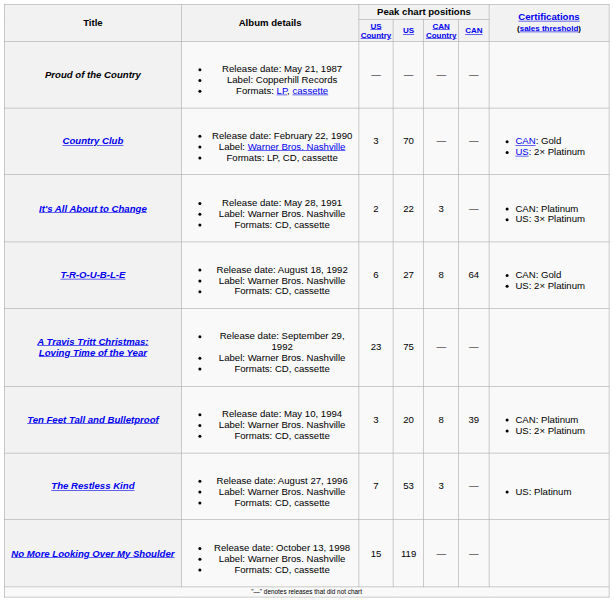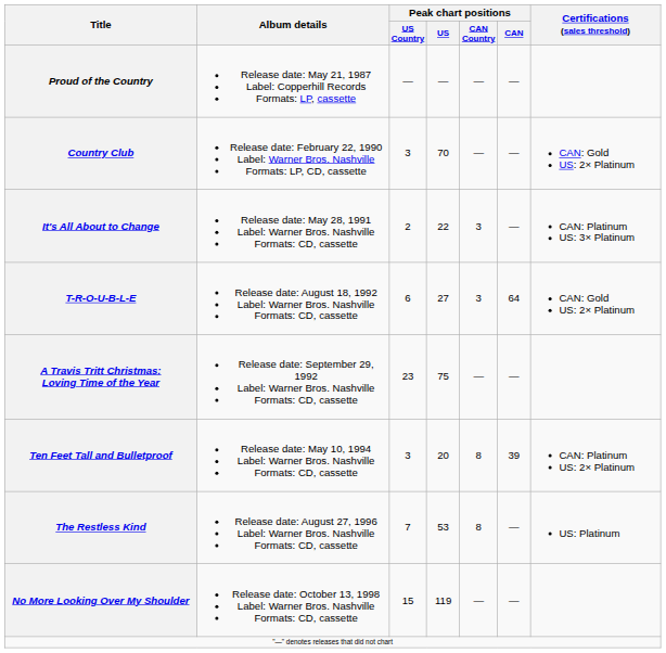 <table class="wikitable plainrowheaders" style="text-align:center;">
 <tr>
 <th rowspan="2" style="width:18em;">Title</th>
 <th rowspan="2" style="width:18em;">Album details</th>
 <th colspan="4">Peak chart positions</th>
 <th rowspan="2" style="width:12em;"><a href='#'>Certifications</a><br><small>(<a href='#'>sales threshold</a>)</small></th>
 </tr>
 <tr style="font-size:smaller;">
 <th style="width:45px;"><a href='#'>US Country</a><br></th>
 <th style="width:45px;"><a href='#'>US</a><br></th>
 <th style="width:45px;"><a href='#'>CAN Country</a><br></th>
 <th style="width:45px;"><a href='#'>CAN</a><br></th>
 </tr>
 <tr>
 <th scope="row"><em>Proud of the Country</em></th>
 <td><br><ul><li>Release date: May 21, 1987</li><li>Label: Copperhill Records</li><li>Formats: <a href='#'>LP</a>, <a href='#'>cassette</a></li></ul></td>
 <td>—</td>
 <td>—</td>
 <td>—</td>
 <td>—</td>
 <td></td>
 </tr>
 <tr>
 <th scope="row"><em><a href='#'>Country Club</a></em></th>
 <td><br><ul><li>Release date: February 22, 1990</li><li>Label: <a href='#'>Warner Bros. Nashville</a></li><li>Formats: LP, CD, cassette</li></ul></td>
 <td>3</td>
 <td>70</td>
 <td>—</td>
 <td>—</td>
 <td style="text-align:left;"><br><ul><li><a href='#'>CAN</a>: Gold</li><li><a href='#'>US</a>: 2× Platinum</li></ul></td>
 </tr>
 <tr>
 <th scope="row"><em><a href='#'>It's All About to Change</a></em></th>
 <td><br><ul><li>Release date: May 28, 1991</li><li>Label: Warner Bros. Nashville</li><li>Formats: CD, cassette</li></ul></td>
 <td>2</td>
 <td>22</td>
 <td>3</td>
 <td>—</td>
 <td style="text-align:left;"><br><ul><li>CAN: Platinum</li><li>US: 3× Platinum</li></ul></td>
 </tr>
 <tr>
 <th scope="row"><em><a href='#'>T-R-O-U-B-L-E</a></em></th>
 <td><br><ul><li>Release date: August 18, 1992</li><li>Label: Warner Bros. Nashville</li><li>Formats: CD, cassette</li></ul></td>
 <td>6</td>
 <td>27</td>
-<td>8</td>
+<td>3</td>
 <td>64</td>
 <td style="text-align:left;"><br><ul><li>CAN: Gold</li><li>US: 2× Platinum</li></ul></td>
 </tr>
 <tr>
 <th scope="row"><em><a href='#'>A Travis Tritt Christmas:<br>Loving Time of the Year</a></em></th>
 <td><br><ul><li>Release date: September 29, 1992</li><li>Label: Warner Bros. Nashville</li><li>Formats: CD, cassette</li></ul></td>
 <td>23</td>
 <td>75</td>
 <td>—</td>
 <td>—</td>
 <td></td>
 </tr>
 <tr>
 <th scope="row"><em><a href='#'>Ten Feet Tall and Bulletproof</a></em></th>
 <td><br><ul><li>Release date: May 10, 1994</li><li>Label: Warner Bros. Nashville</li><li>Formats: CD, cassette</li></ul></td>
 <td>3</td>
 <td>20</td>
 <td>8</td>
 <td>39</td>
 <td style="text-align:left;"><br><ul><li>CAN: Platinum</li><li>US: 2× Platinum</li></ul></td>
 </tr>
 <tr>
 <th scope="row"><em><a href='#'>The Restless Kind</a></em></th>
 <td><br><ul><li>Release date: August 27, 1996</li><li>Label: Warner Bros. Nashville</li><li>Formats: CD, cassette</li></ul></td>
 <td>7</td>
 <td>53</td>
-<td>3</td>
+<td>8</td>
 <td>—</td>
 <td style="text-align:left;"><br><ul><li>US: Platinum</li></ul></td>
 </tr>
 <tr>
 <th scope="row"><em><a href='#'>No More Looking Over My Shoulder</a></em></th>
 <td><br><ul><li>Release date: October 13, 1998</li><li>Label: Warner Bros. Nashville</li><li>Formats: CD, cassette</li></ul></td>
 <td>15</td>
 <td>119</td>
 <td>—</td>
 <td>—</td>
 <td></td>
 </tr>
 <tr>
 <td colspan="7" style="font-size:8pt">"—" denotes releases that did not chart</td>
 </tr>
 </table>
